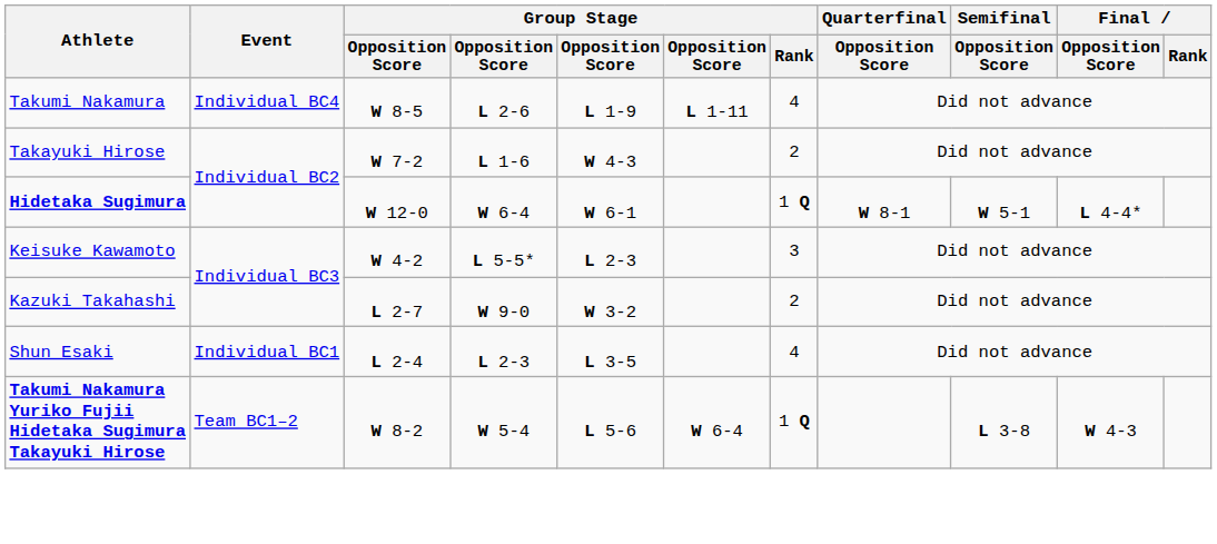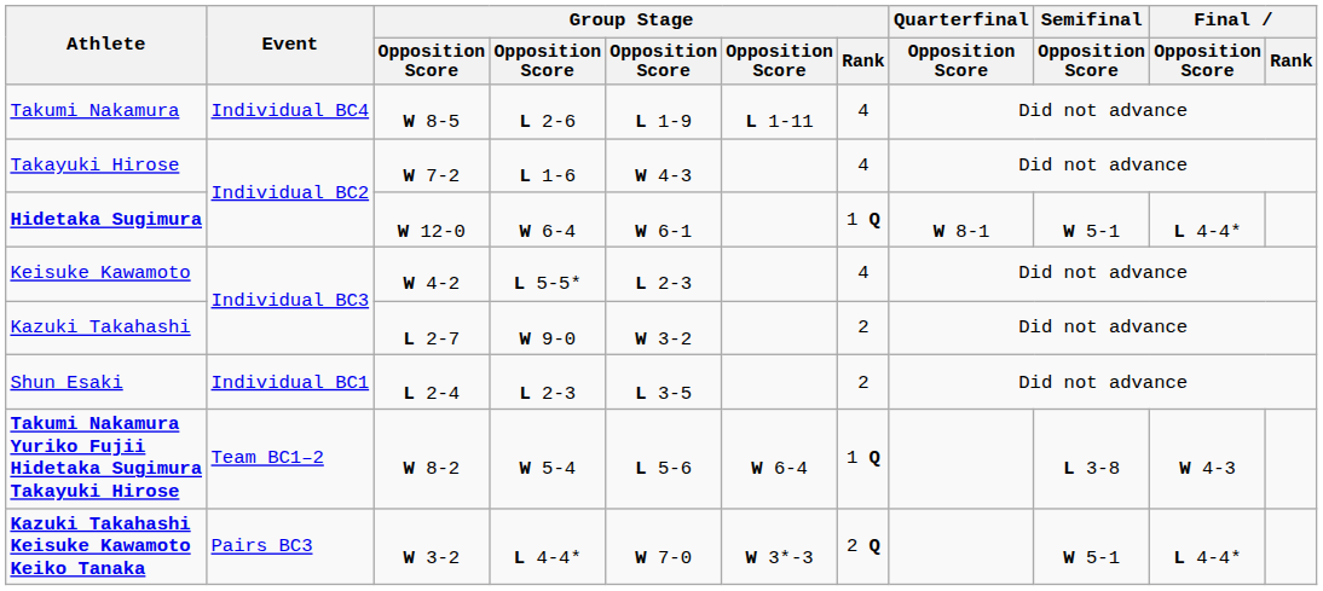 <table class="wikitable" style="font-size:90%; text-align:center">
 <tr>
 <th rowspan="2">Athlete</th>
 <th rowspan="2">Event</th>
 <th colspan="5">Group Stage</th>
 <th>Quarterfinal</th>
 <th>Semifinal</th>
 <th colspan="2">Final / </th>
 </tr>
 <tr style="font-size:95%">
 <th>Opposition<br>Score</th>
 <th>Opposition<br>Score</th>
 <th>Opposition<br>Score</th>
 <th>Opposition<br>Score</th>
 <th>Rank</th>
 <th>Opposition<br>Score</th>
 <th>Opposition<br>Score</th>
 <th>Opposition<br>Score</th>
 <th>Rank</th>
 </tr>
 <tr>
 <td align="left"><a href='#'>Takumi Nakamura</a></td>
 <td align="left"><a href='#'>Individual BC4</a></td>
 <td><br><strong>W</strong> 8-5</td>
 <td><br><strong>L</strong> 2-6</td>
 <td><br><strong>L</strong> 1-9</td>
 <td><br><strong>L</strong> 1-11</td>
 <td>4</td>
 <td colspan=4>Did not advance</td>
 </tr>
 <tr>
 <td align="left"><a href='#'>Takayuki Hirose</a></td>
 <td align="left"  rowspan=2><a href='#'>Individual BC2</a></td>
 <td><br><strong>W</strong> 7-2</td>
 <td><br><strong>L</strong> 1-6</td>
 <td><br><strong>W</strong> 4-3</td>
 <td></td>
-<td>2</td>
+<td>4</td>
 <td colspan=4>Did not advance</td>
 </tr>
 <tr>
 <td align="left"><strong><a href='#'>Hidetaka Sugimura</a></strong></td>
 <td><br><strong>W</strong> 12-0</td>
 <td><br><strong>W</strong> 6-4</td>
 <td><br><strong>W</strong> 6-1</td>
 <td></td>
 <td>1 <strong>Q</strong></td>
 <td><br><strong>W</strong> 8-1</td>
 <td><br><strong>W</strong> 5-1</td>
 <td><br><strong>L</strong> 4-4*</td>
 <td></td>
 </tr>
 <tr>
 <td align="left"><a href='#'>Keisuke Kawamoto</a></td>
 <td align="left" rowspan=2><a href='#'>Individual BC3</a></td>
 <td><br><strong>W</strong> 4-2</td>
 <td><br><strong>L</strong> 5-5*</td>
 <td><br><strong>L</strong> 2-3</td>
 <td></td>
-<td>3</td>
+<td>4</td>
 <td colspan=4>Did not advance</td>
 </tr>
 <tr>
 <td align="left"><a href='#'>Kazuki Takahashi</a></td>
 <td><br><strong>L</strong> 2-7</td>
 <td><br><strong>W</strong> 9-0</td>
 <td><br><strong>W</strong> 3-2</td>
 <td></td>
 <td>2</td>
 <td colspan=4>Did not advance</td>
 </tr>
 <tr>
 <td align="left"><a href='#'>Shun Esaki</a></td>
 <td align="left"><a href='#'>Individual BC1</a></td>
 <td><br><strong>L</strong> 2-4</td>
 <td><br><strong>L</strong> 2-3</td>
 <td><br><strong>L</strong> 3-5</td>
 <td></td>
-<td>4</td>
+<td>2</td>
 <td colspan=4>Did not advance</td>
 </tr>
 <tr>
 <td align="left"><strong><a href='#'>Takumi Nakamura</a><br><a href='#'>Yuriko Fujii</a><br><a href='#'>Hidetaka Sugimura</a><br><a href='#'>Takayuki Hirose</a></strong></td>
 <td align="left"><a href='#'>Team BC1–2</a></td>
 <td><br><strong>W</strong> 8-2</td>
 <td><br><strong>W</strong> 5-4</td>
 <td><br><strong>L</strong> 5-6</td>
 <td><br><strong>W</strong> 6-4</td>
 <td>1 <strong>Q</strong></td>
 <td></td>
 <td><br><strong>L</strong> 3-8</td>
 <td><br><strong>W</strong> 4-3</td>
 <td></td>
 </tr>
+<tr>
+<td align="left"><strong><a href='#'>Kazuki Takahashi</a><br><a href='#'>Keisuke Kawamoto</a><br><a href='#'>Keiko Tanaka</a></strong></td>
+<td align="left"><a href='#'>Pairs BC3</a></td>
+<td><br><strong>W</strong> 3-2</td>
+<td><br><strong>L</strong> 4-4*</td>
+<td><br><strong>W</strong> 7-0</td>
+<td><br><strong>W</strong> 3*-3</td>
+<td>2 <strong>Q</strong></td>
+<td></td>
+<td><br><strong>W</strong> 5-1</td>
+<td><br><strong>L</strong> 4-4*</td>
+<td></td>
+</tr>
 </table>
